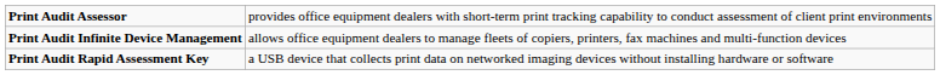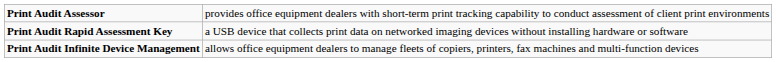 <table class="wikitable">
 <tr>
 <td><strong>Print Audit Assessor</strong></td>
 <td>provides office equipment dealers with short-term print tracking capability to conduct assessment of client print environments</td>
 </tr>
 <tr>
+<td><strong>Print Audit Rapid Assessment Key</strong></td>
+<td>a USB device that collects print data on networked imaging devices without installing hardware or software</td>
+</tr>
+<tr>
 <td><strong>Print Audit Infinite Device Management</strong></td>
 <td>allows office equipment dealers to manage fleets of copiers, printers, fax machines and multi-function devices</td>
 </tr>
-<tr>
-<td><strong>Print Audit Rapid Assessment Key</strong></td>
-<td>a USB device that collects print data on networked imaging devices without installing hardware or software</td>
-</tr>
 </table>
